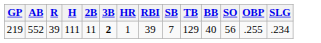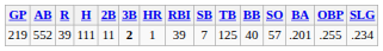 <table class="wikitable">
 <tr>
 <th><a href='#'>GP</a></th>
 <th><a href='#'>AB</a></th>
 <th><a href='#'>R</a></th>
 <th><a href='#'>H</a></th>
 <th><a href='#'>2B</a></th>
 <th><a href='#'>3B</a></th>
 <th><a href='#'>HR</a></th>
 <th><a href='#'>RBI</a></th>
 <th><a href='#'>SB</a></th>
 <th><a href='#'>TB</a></th>
 <th><a href='#'>BB</a></th>
 <th><a href='#'>SO</a></th>
+<th><a href='#'>BA</a></th>
 <th><a href='#'>OBP</a></th>
 <th><a href='#'>SLG</a></th>
 </tr>
 <tr align=center>
 <td>219</td>
 <td>552</td>
 <td>39</td>
 <td>111</td>
 <td>11</td>
 <td><strong>2</strong></td>
 <td>1</td>
 <td>39</td>
 <td>7</td>
-<td>129</td>
+<td>125</td>
 <td>40</td>
-<td>56</td>
+<td>57</td>
+<td>.201</td>
 <td>.255</td>
 <td>.234</td>
 </tr>
 </table>
